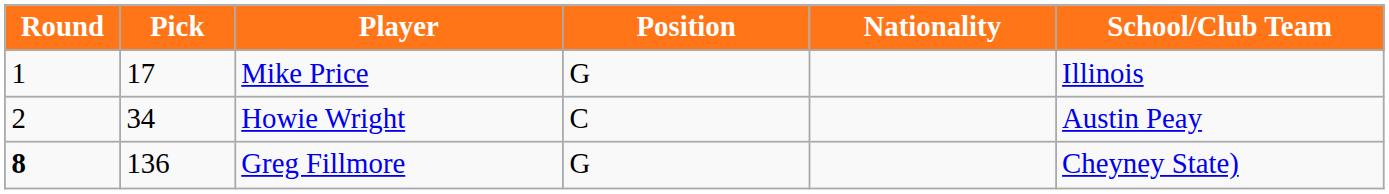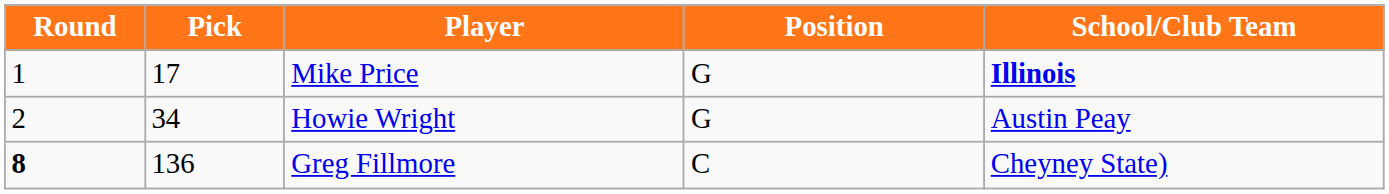 <table class="wikitable sortable sortable">
 <tr>
 <th style="background:#FF7518;color:#FFFFFF;" width="7%">Round</th>
 <th style="background:#FF7518;color:#FFFFFF;" width="7%">Pick</th>
 <th style="background:#FF7518;color:#FFFFFF;" width="20%">Player</th>
 <th style="background:#FF7518;color:#FFFFFF;" width="15%">Position</th>
-<th style="background:#FF7518;color:#FFFFFF;" width="15%">Nationality</th>
 <th style="background:#FF7518;color:#FFFFFF;" width="20%">School/Club Team</th>
 </tr>
 <tr>
 <td>1</td>
 <td>17</td>
 <td><a href='#'>Mike Price</a></td>
 <td>G</td>
-<td></td>
-<td><a href='#'>Illinois</a></td>
+<td><strong><a href='#'>Illinois</a></strong></td>
 </tr>
 <tr>
 <td>2</td>
 <td>34</td>
 <td><a href='#'>Howie Wright</a></td>
-<td>C</td>
-<td></td>
+<td>G</td>
 <td><a href='#'>Austin Peay</a></td>
 </tr>
 <tr>
 <td><strong>8</strong></td>
 <td>136</td>
 <td><a href='#'>Greg Fillmore</a></td>
-<td>G</td>
-<td></td>
+<td>C</td>
 <td><a href='#'>Cheyney State)</a></td>
 </tr>
 </table>
